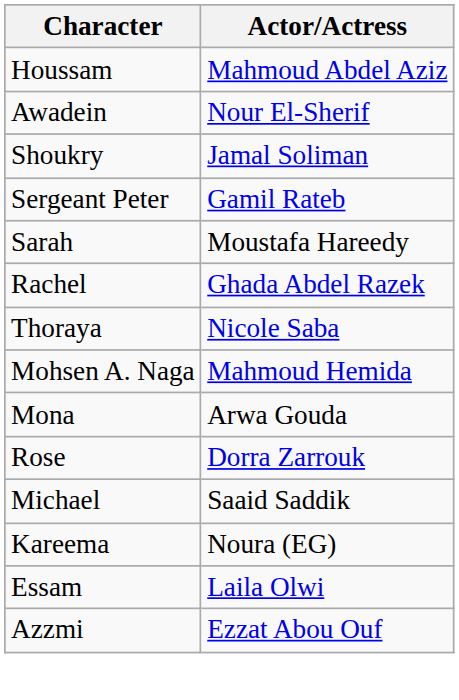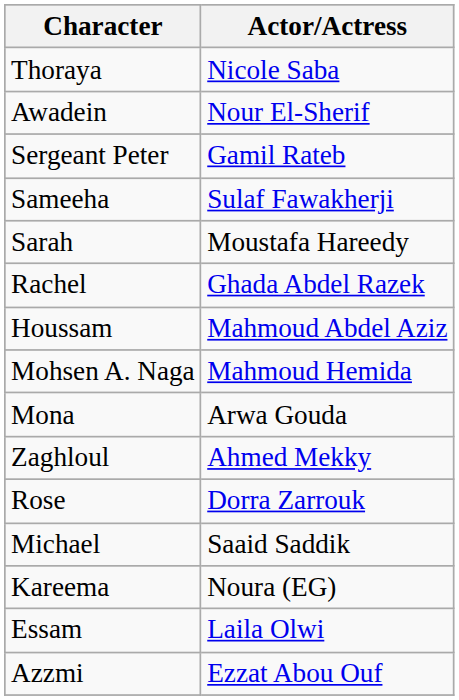 <table class="wikitable">
 <tr>
 <th>Character</th>
 <th>Actor/Actress</th>
 </tr>
 <tr>
-<td>Houssam</td>
-<td><a href='#'>Mahmoud Abdel Aziz</a></td>
+<td>Thoraya</td>
+<td><a href='#'>Nicole Saba</a></td>
 </tr>
 <tr>
 <td>Awadein</td>
 <td><a href='#'>Nour El-Sherif</a></td>
 </tr>
 <tr>
-<td>Shoukry</td>
-<td><a href='#'>Jamal Soliman</a></td>
+<td>Sergeant Peter</td>
+<td><a href='#'>Gamil Rateb</a></td>
 </tr>
 <tr>
-<td>Sergeant Peter</td>
-<td><a href='#'>Gamil Rateb</a></td>
+<td>Sameeha</td>
+<td><a href='#'>Sulaf Fawakherji</a></td>
 </tr>
 <tr>
 <td>Sarah</td>
 <td>Moustafa Hareedy</td>
 </tr>
 <tr>
 <td>Rachel</td>
 <td><a href='#'>Ghada Abdel Razek</a></td>
 </tr>
 <tr>
-<td>Thoraya</td>
-<td><a href='#'>Nicole Saba</a></td>
+<td>Houssam</td>
+<td><a href='#'>Mahmoud Abdel Aziz</a></td>
 </tr>
 <tr>
 <td>Mohsen A. Naga</td>
 <td><a href='#'>Mahmoud Hemida</a></td>
 </tr>
 <tr>
 <td>Mona</td>
 <td>Arwa Gouda</td>
+</tr>
+<tr>
+<td>Zaghloul</td>
+<td><a href='#'>Ahmed Mekky</a></td>
 </tr>
 <tr>
 <td>Rose</td>
 <td><a href='#'>Dorra Zarrouk</a></td>
 </tr>
 <tr>
 <td>Michael</td>
 <td>Saaid Saddik</td>
 </tr>
 <tr>
 <td>Kareema</td>
 <td>Noura (EG)</td>
 </tr>
 <tr>
 <td>Essam</td>
 <td><a href='#'>Laila Olwi</a></td>
 </tr>
 <tr>
 <td>Azzmi</td>
 <td><a href='#'>Ezzat Abou Ouf</a></td>
 </tr>
 </table>
